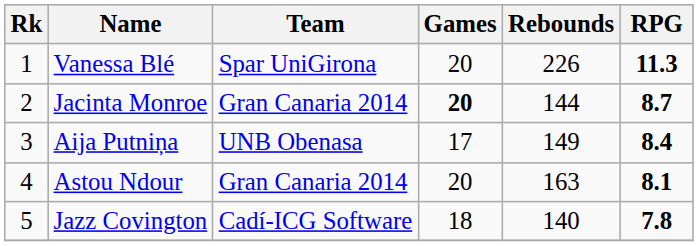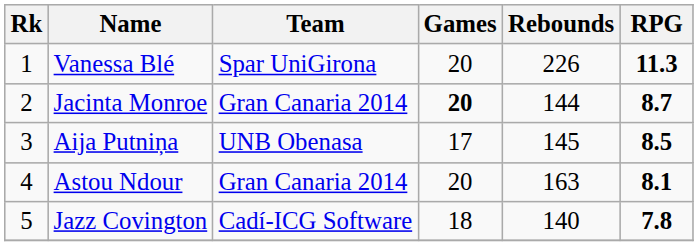 <table class="wikitable" style="text-align: center;">
 <tr>
 <th>Rk</th>
 <th>Name</th>
 <th>Team</th>
 <th>Games</th>
 <th>Rebounds</th>
 <th width=40>RPG</th>
 </tr>
 <tr>
 <td>1</td>
 <td align="left"> <a href='#'>Vanessa Blé</a></td>
 <td align="left"><a href='#'>Spar UniGirona</a></td>
 <td>20</td>
 <td>226</td>
 <td><strong>11.3</strong></td>
 </tr>
 <tr>
 <td>2</td>
 <td align="left"> <a href='#'>Jacinta Monroe</a></td>
 <td align="left"><a href='#'>Gran Canaria 2014</a></td>
 <td><strong>20</strong></td>
 <td>144</td>
 <td><strong>8.7</strong></td>
 </tr>
 <tr>
 <td>3</td>
 <td align="left"> <a href='#'>Aija Putniņa</a></td>
 <td align="left"><a href='#'>UNB Obenasa</a></td>
 <td>17</td>
-<td>149</td>
-<td><strong>8.4</strong></td>
+<td>145</td>
+<td><strong>8.5</strong></td>
 </tr>
 <tr>
 <td>4</td>
 <td align="left"> <a href='#'>Astou Ndour</a></td>
 <td align="left"><a href='#'>Gran Canaria 2014</a></td>
 <td>20</td>
 <td>163</td>
 <td><strong>8.1</strong></td>
 </tr>
 <tr>
 <td>5</td>
 <td align="left"> <a href='#'>Jazz Covington</a></td>
 <td align="left"><a href='#'>Cadí-ICG Software</a></td>
 <td>18</td>
 <td>140</td>
 <td><strong>7.8</strong></td>
 </tr>
 <tr>
 </tr>
 </table>
